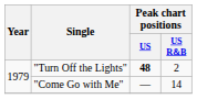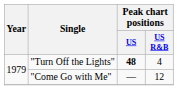 <table class="wikitable" style="text-align:center;">
 <tr>
 <th rowspan="2">Year</th>
 <th rowspan="2">Single</th>
 <th colspan="2">Peak chart positions</th>
 </tr>
 <tr style="font-size:smaller;">
 <th width="40"><a href='#'>US</a><br></th>
 <th width="40"><a href='#'>US<br>R&B</a><br></th>
 </tr>
 <tr>
 <td rowspan="2">1979</td>
 <td align="left">"Turn Off the Lights"</td>
 <td><strong>48</strong></td>
-<td>2</td>
+<td>4</td>
 </tr>
 <tr>
 <td align="left">"Come Go with Me"</td>
 <td>—</td>
-<td>14</td>
+<td>12</td>
 </tr>
 <tr>
 </tr>
 </table>
